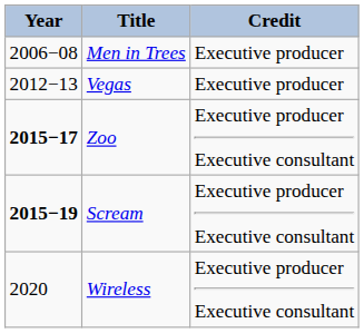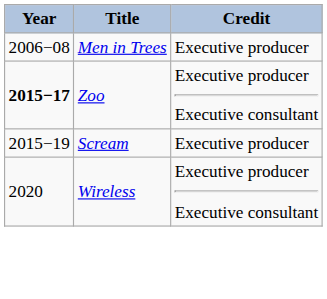 <table class="wikitable" style="font-size:95%;">
 <tr>
 <th style="background:#B0C4DE;">Year</th>
 <th style="background:#B0C4DE;">Title</th>
 <th style="background:#B0C4DE;">Credit</th>
 </tr>
 <tr>
 <td>2006−08</td>
 <td><em><a href='#'>Men in Trees</a></em></td>
 <td>Executive producer</td>
 </tr>
 <tr>
-<td>2012−13</td>
-<td><em><a href='#'>Vegas</a></em></td>
-<td>Executive producer</td>
-</tr>
-<tr>
 <td><strong>2015−17</strong></td>
 <td><em><a href='#'>Zoo</a></em></td>
 <td>Executive producer<hr>Executive consultant</td>
 </tr>
 <tr>
-<td><strong>2015−19</strong></td>
+<td>2015−19</td>
 <td><em><a href='#'>Scream</a></em></td>
-<td>Executive producer<hr>Executive consultant</td>
+<td>Executive producer</td>
 </tr>
 <tr>
 <td>2020</td>
 <td><em><a href='#'>Wireless</a></em></td>
 <td>Executive producer<hr>Executive consultant</td>
 </tr>
 </table>
